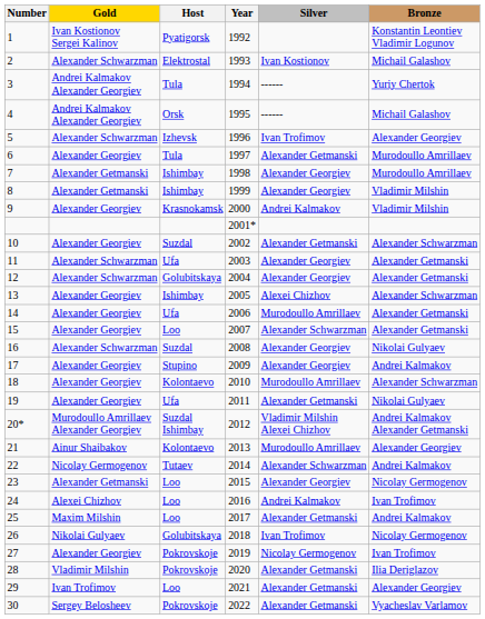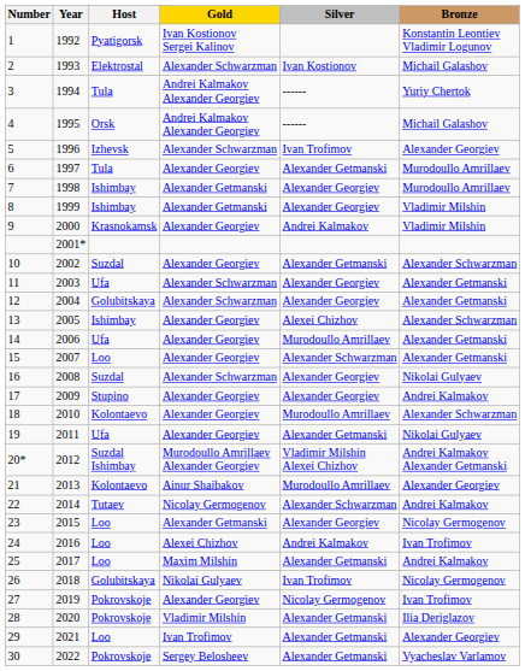 <table class="wikitable">
 <tr>
 <th>Number</th>
+<th>Year</th>
+<th>Host</th>
 <th style="background-color:gold;">Gold</th>
-<th>Host</th>
-<th>Year</th>
 <th style="background-color:silver;">Silver</th>
 <th style="background-color:#cc9966;">Bronze</th>
 </tr>
 <tr>
 <td>1</td>
+<td>1992</td>
+<td><a href='#'>Pyatigorsk</a></td>
 <td><a href='#'>Ivan Kostionov</a><br><a href='#'>Sergei Kalinov</a></td>
-<td><a href='#'>Pyatigorsk</a></td>
-<td>1992</td>
 <td></td>
 <td><a href='#'>Konstantin Leontiev</a><br><a href='#'>Vladimir Logunov</a></td>
 </tr>
 <tr>
 <td>2</td>
+<td>1993</td>
+<td><a href='#'>Elektrostal</a></td>
 <td><a href='#'>Alexander Schwarzman</a></td>
-<td><a href='#'>Elektrostal</a></td>
-<td>1993</td>
 <td><a href='#'>Ivan Kostionov</a></td>
 <td><a href='#'>Michail Galashov</a></td>
 </tr>
 <tr>
 <td>3</td>
+<td>1994</td>
+<td><a href='#'>Tula</a></td>
 <td><a href='#'>Andrei Kalmakov</a><br><a href='#'>Alexander Georgiev</a></td>
-<td><a href='#'>Tula</a></td>
-<td>1994</td>
 <td>------</td>
 <td><a href='#'>Yuriy Chertok</a></td>
 </tr>
 <tr>
 <td>4</td>
+<td>1995</td>
+<td><a href='#'>Orsk</a></td>
 <td><a href='#'>Andrei Kalmakov</a><br><a href='#'>Alexander Georgiev</a></td>
-<td><a href='#'>Orsk</a></td>
-<td>1995</td>
 <td>------</td>
 <td><a href='#'>Michail Galashov</a></td>
 </tr>
 <tr>
 <td>5</td>
+<td>1996</td>
+<td><a href='#'>Izhevsk</a></td>
 <td><a href='#'>Alexander Schwarzman</a></td>
-<td><a href='#'>Izhevsk</a></td>
-<td>1996</td>
 <td><a href='#'>Ivan Trofimov</a></td>
 <td><a href='#'>Alexander Georgiev</a></td>
 </tr>
 <tr>
 <td>6</td>
+<td>1997</td>
+<td><a href='#'>Tula</a></td>
 <td><a href='#'>Alexander Georgiev</a></td>
-<td><a href='#'>Tula</a></td>
-<td>1997</td>
 <td><a href='#'>Alexander Getmanski</a></td>
 <td><a href='#'>Murodoullo Amrillaev</a></td>
 </tr>
 <tr>
 <td>7</td>
+<td>1998</td>
+<td><a href='#'>Ishimbay</a></td>
 <td><a href='#'>Alexander Getmanski</a></td>
-<td><a href='#'>Ishimbay</a></td>
-<td>1998</td>
 <td><a href='#'>Alexander Georgiev</a></td>
 <td><a href='#'>Murodoullo Amrillaev</a></td>
 </tr>
 <tr>
 <td>8</td>
+<td>1999</td>
+<td><a href='#'>Ishimbay</a></td>
 <td><a href='#'>Alexander Getmanski</a></td>
-<td><a href='#'>Ishimbay</a></td>
-<td>1999</td>
 <td><a href='#'>Alexander Georgiev</a></td>
 <td><a href='#'>Vladimir Milshin</a></td>
 </tr>
 <tr>
 <td>9</td>
+<td>2000</td>
+<td><a href='#'>Krasnokamsk</a></td>
 <td><a href='#'>Alexander Georgiev</a></td>
-<td><a href='#'>Krasnokamsk</a></td>
-<td>2000</td>
 <td><a href='#'>Andrei Kalmakov</a></td>
 <td><a href='#'>Vladimir Milshin</a></td>
 </tr>
 <tr>
 <td></td>
+<td>2001*</td>
 <td></td>
 <td></td>
-<td>2001*</td>
 <td></td>
 <td></td>
 </tr>
 <tr>
 <td>10</td>
+<td>2002</td>
+<td><a href='#'>Suzdal</a></td>
 <td><a href='#'>Alexander Georgiev</a></td>
-<td><a href='#'>Suzdal</a></td>
-<td>2002</td>
 <td><a href='#'>Alexander Getmanski</a></td>
 <td><a href='#'>Alexander Schwarzman</a></td>
 </tr>
 <tr>
 <td>11</td>
+<td>2003</td>
+<td><a href='#'>Ufa</a></td>
 <td><a href='#'>Alexander Schwarzman</a></td>
-<td><a href='#'>Ufa</a></td>
-<td>2003</td>
 <td><a href='#'>Alexander Georgiev</a></td>
 <td><a href='#'>Alexander Getmanski</a></td>
 </tr>
 <tr>
 <td>12</td>
+<td>2004</td>
+<td><a href='#'>Golubitskaya</a></td>
 <td><a href='#'>Alexander Schwarzman</a></td>
-<td><a href='#'>Golubitskaya</a></td>
-<td>2004</td>
 <td><a href='#'>Alexander Georgiev</a></td>
 <td><a href='#'>Alexander Getmanski</a></td>
 </tr>
 <tr>
 <td>13</td>
+<td>2005</td>
+<td><a href='#'>Ishimbay</a></td>
 <td><a href='#'>Alexander Georgiev</a></td>
-<td><a href='#'>Ishimbay</a></td>
-<td>2005</td>
 <td><a href='#'>Alexei Chizhov</a></td>
 <td><a href='#'>Alexander Schwarzman</a></td>
 </tr>
 <tr>
 <td>14</td>
+<td>2006</td>
+<td><a href='#'>Ufa</a></td>
 <td><a href='#'>Alexander Georgiev</a></td>
-<td><a href='#'>Ufa</a></td>
-<td>2006</td>
 <td><a href='#'>Murodoullo Amrillaev</a></td>
 <td><a href='#'>Alexander Getmanski</a></td>
 </tr>
 <tr>
 <td>15</td>
+<td>2007</td>
+<td><a href='#'>Loo</a></td>
 <td><a href='#'>Alexander Georgiev</a></td>
-<td><a href='#'>Loo</a></td>
-<td>2007</td>
 <td><a href='#'>Alexander Schwarzman</a></td>
 <td><a href='#'>Alexander Getmanski</a></td>
 </tr>
 <tr>
 <td>16</td>
+<td>2008</td>
+<td><a href='#'>Suzdal</a></td>
 <td><a href='#'>Alexander Schwarzman</a></td>
-<td><a href='#'>Suzdal</a></td>
-<td>2008</td>
 <td><a href='#'>Alexander Georgiev</a></td>
 <td><a href='#'>Nikolai Gulyaev</a></td>
 </tr>
 <tr>
 <td>17</td>
+<td>2009</td>
+<td><a href='#'>Stupino</a></td>
 <td><a href='#'>Alexander Georgiev</a></td>
-<td><a href='#'>Stupino</a></td>
-<td>2009</td>
 <td><a href='#'>Alexander Georgiev</a></td>
 <td><a href='#'>Andrei Kalmakov</a></td>
 </tr>
 <tr>
 <td>18</td>
+<td>2010</td>
+<td><a href='#'>Kolontaevo</a></td>
 <td><a href='#'>Alexander Georgiev</a></td>
-<td><a href='#'>Kolontaevo</a></td>
-<td>2010</td>
 <td><a href='#'>Murodoullo Amrillaev</a></td>
 <td><a href='#'>Alexander Schwarzman</a></td>
 </tr>
 <tr>
 <td>19</td>
+<td>2011</td>
+<td><a href='#'>Ufa</a></td>
 <td><a href='#'>Alexander Georgiev</a></td>
-<td><a href='#'>Ufa</a></td>
-<td>2011</td>
 <td><a href='#'>Alexander Getmanski</a></td>
 <td><a href='#'>Nikolai Gulyaev</a></td>
 </tr>
 <tr>
 <td>20*</td>
+<td>2012</td>
+<td><a href='#'>Suzdal</a><br><a href='#'>Ishimbay</a></td>
 <td><a href='#'>Murodoullo Amrillaev</a><br><a href='#'>Alexander Georgiev</a></td>
-<td><a href='#'>Suzdal</a><br><a href='#'>Ishimbay</a></td>
-<td>2012</td>
 <td><a href='#'>Vladimir Milshin</a><br><a href='#'>Alexei Chizhov</a></td>
 <td><a href='#'>Andrei Kalmakov</a><br><a href='#'>Alexander Getmanski</a></td>
 </tr>
 <tr>
 <td>21</td>
+<td>2013</td>
+<td><a href='#'>Kolontaevo</a></td>
 <td><a href='#'>Ainur Shaibakov</a></td>
-<td><a href='#'>Kolontaevo</a></td>
-<td>2013</td>
 <td><a href='#'>Murodoullo Amrillaev</a></td>
 <td><a href='#'>Alexander Georgiev</a></td>
 </tr>
 <tr>
 <td>22</td>
+<td>2014</td>
+<td><a href='#'>Tutaev</a></td>
 <td><a href='#'>Nicolay Germogenov</a></td>
-<td><a href='#'>Tutaev</a></td>
-<td>2014</td>
 <td><a href='#'>Alexander Schwarzman</a></td>
 <td><a href='#'>Andrei Kalmakov</a></td>
 </tr>
 <tr>
 <td>23</td>
+<td>2015</td>
+<td><a href='#'>Loo</a></td>
 <td><a href='#'>Alexander Getmanski</a></td>
-<td><a href='#'>Loo</a></td>
-<td>2015</td>
 <td><a href='#'>Alexander Georgiev</a></td>
 <td><a href='#'>Nicolay Germogenov</a></td>
 </tr>
 <tr>
 <td>24</td>
+<td>2016</td>
+<td><a href='#'>Loo</a></td>
 <td><a href='#'>Alexei Chizhov</a></td>
-<td><a href='#'>Loo</a></td>
-<td>2016</td>
 <td><a href='#'>Andrei Kalmakov</a></td>
 <td><a href='#'>Ivan Trofimov</a></td>
 </tr>
 <tr>
 <td>25</td>
+<td>2017</td>
+<td><a href='#'>Loo</a></td>
 <td><a href='#'>Maxim Milshin</a></td>
-<td><a href='#'>Loo</a></td>
-<td>2017</td>
 <td><a href='#'>Alexander Getmanski</a></td>
 <td><a href='#'>Andrei Kalmakov</a></td>
 </tr>
 <tr>
 <td>26</td>
+<td>2018</td>
+<td><a href='#'>Golubitskaya</a></td>
 <td><a href='#'>Nikolai Gulyaev</a></td>
-<td><a href='#'>Golubitskaya</a></td>
-<td>2018</td>
 <td><a href='#'>Ivan Trofimov</a></td>
 <td><a href='#'>Nicolay Germogenov</a></td>
 </tr>
 <tr>
 <td>27</td>
+<td>2019</td>
+<td><a href='#'>Pokrovskoje</a></td>
 <td><a href='#'>Alexander Georgiev</a></td>
-<td><a href='#'>Pokrovskoje</a></td>
-<td>2019</td>
 <td><a href='#'>Nicolay Germogenov</a></td>
 <td><a href='#'>Ivan Trofimov</a></td>
 </tr>
 <tr>
 <td>28</td>
+<td>2020</td>
+<td><a href='#'>Pokrovskoje</a></td>
 <td><a href='#'>Vladimir Milshin</a></td>
-<td><a href='#'>Pokrovskoje</a></td>
-<td>2020</td>
 <td><a href='#'>Alexander Getmanski</a></td>
 <td><a href='#'>Ilia Deriglazov</a></td>
 </tr>
 <tr>
 <td>29</td>
+<td>2021</td>
+<td><a href='#'>Loo</a></td>
 <td><a href='#'>Ivan Trofimov</a></td>
-<td><a href='#'>Loo</a></td>
-<td>2021</td>
 <td><a href='#'>Alexander Getmanski</a></td>
 <td><a href='#'>Alexander Georgiev</a></td>
 </tr>
 <tr>
 <td>30</td>
+<td>2022</td>
+<td><a href='#'>Pokrovskoje</a></td>
 <td><a href='#'>Sergey Belosheev</a></td>
-<td><a href='#'>Pokrovskoje</a></td>
-<td>2022</td>
 <td><a href='#'>Alexander Getmanski</a></td>
 <td><a href='#'>Vyacheslav Varlamov</a></td>
 </tr>
 </table>
